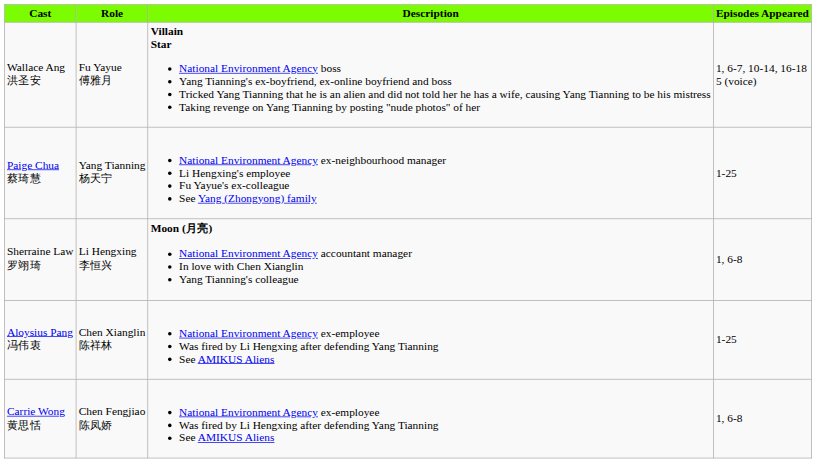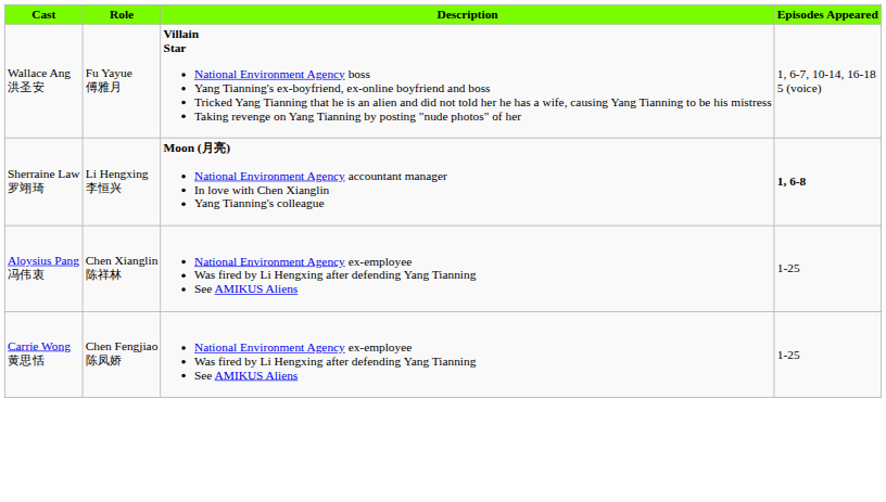 <table class="wikitable">
 <tr>
 <th style="background:LawnGreen; color:black">Cast</th>
 <th style="background:LawnGreen; color:black">Role</th>
 <th style="background:LawnGreen; color:black">Description</th>
 <th style="background:LawnGreen; color:black">Episodes Appeared</th>
 </tr>
 <tr>
 <td>Wallace Ang <br> 洪圣安</td>
 <td>Fu Yayue <br> 傅雅月</td>
 <td><strong>Villain</strong> <br> <strong>Star</strong><br><ul><li><a href='#'>National Environment Agency</a> boss</li><li>Yang Tianning's ex-boyfriend, ex-online boyfriend and boss</li><li>Tricked Yang Tianning that he is an alien and did not told her he has a wife, causing Yang Tianning to be his mistress</li><li>Taking revenge on Yang Tianning by posting "nude photos" of her</li></ul></td>
 <td>1, 6-7, 10-14, 16-18 <br> 5 (voice)</td>
 </tr>
 <tr>
-<td><a href='#'>Paige Chua</a> <br> 蔡琦慧</td>
-<td>Yang Tianning <br> 杨天宁</td>
-<td><br><ul><li><a href='#'>National Environment Agency</a> ex-neighbourhood manager</li><li>Li Hengxing's employee</li><li>Fu Yayue's ex-colleague</li><li>See <a href='#'>Yang (Zhongyong) family</a></li></ul></td>
-<td>1-25</td>
-</tr>
-<tr>
 <td>Sherraine Law <br> 罗翊琦</td>
 <td>Li Hengxing <br> 李恒兴</td>
 <td><strong>Moon (月亮)</strong><br><ul><li><a href='#'>National Environment Agency</a> accountant manager</li><li>In love with Chen Xianglin</li><li>Yang Tianning's colleague</li></ul></td>
-<td>1, 6-8</td>
+<td><strong>1, 6-8</strong></td>
 </tr>
 <tr>
 <td><a href='#'>Aloysius Pang</a> <br> 冯伟衷</td>
 <td>Chen Xianglin <br> 陈祥林</td>
 <td><br><ul><li><a href='#'>National Environment Agency</a> ex-employee</li><li>Was fired by Li Hengxing after defending Yang Tianning</li><li>See <a href='#'>AMIKUS Aliens</a></li></ul></td>
 <td>1-25</td>
 </tr>
 <tr>
 <td><a href='#'>Carrie Wong</a> <br> 黄思恬</td>
 <td>Chen Fengjiao <br> 陈凤娇</td>
 <td><br><ul><li><a href='#'>National Environment Agency</a> ex-employee</li><li>Was fired by Li Hengxing after defending Yang Tianning</li><li>See <a href='#'>AMIKUS Aliens</a></li></ul></td>
-<td>1, 6-8</td>
+<td>1-25</td>
 </tr>
 </table>
